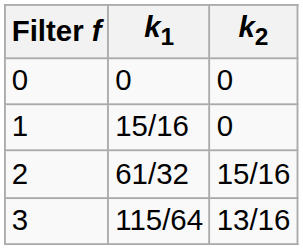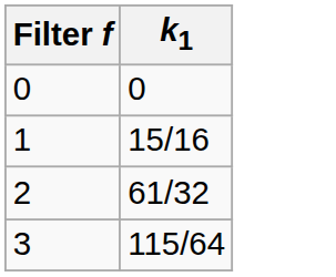 <table class="wikitable">
 <tr>
 <th>Filter <em>f</em></th>
 <th><em>k</em><sub>1</sub></th>
-<th><em>k</em><sub>2</sub></th>
 </tr>
 <tr>
-<td>0</td>
 <td>0</td>
 <td>0</td>
 </tr>
 <tr>
 <td>1</td>
 <td>15/16</td>
-<td>0</td>
 </tr>
 <tr>
 <td>2</td>
 <td>61/32</td>
-<td>15/16</td>
 </tr>
 <tr>
 <td>3</td>
 <td>115/64</td>
-<td>13/16</td>
 </tr>
 </table>
